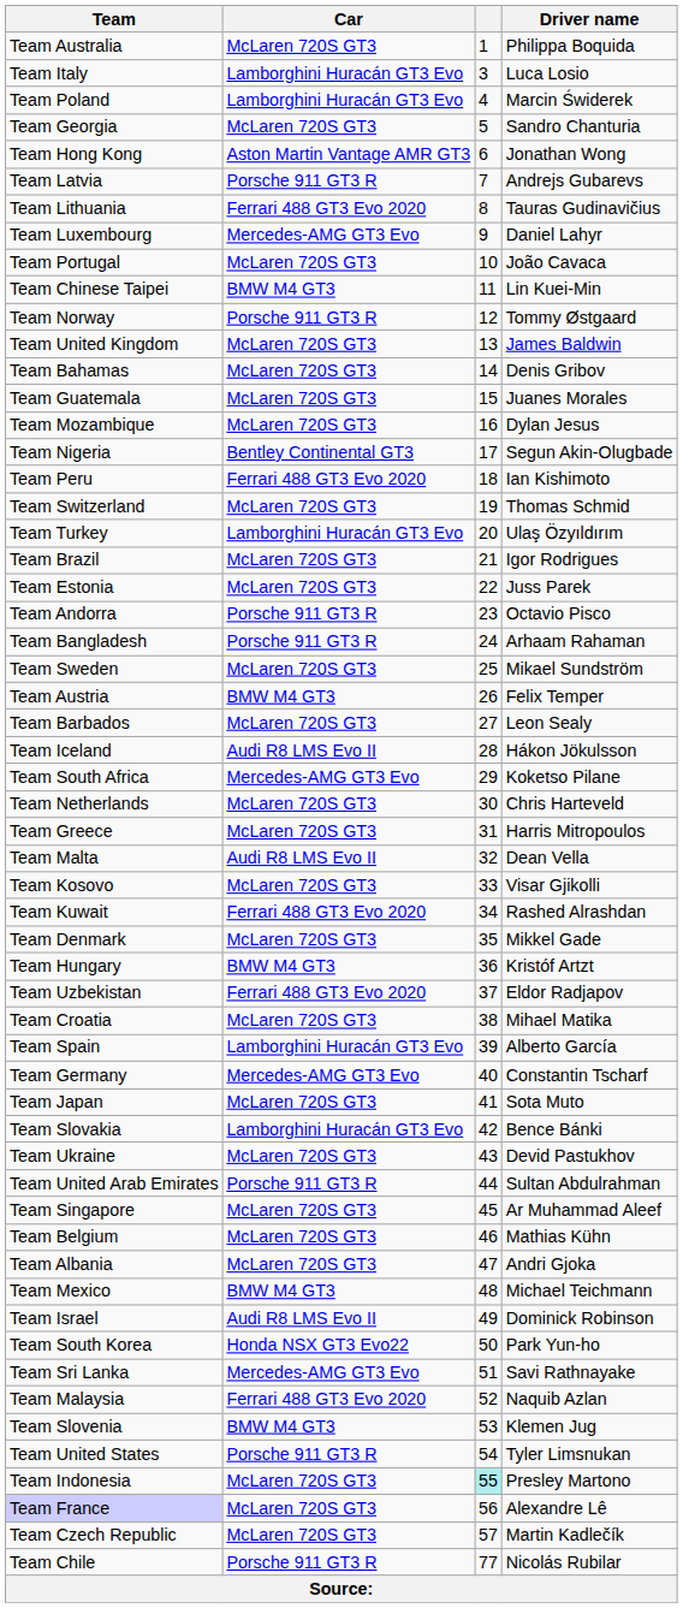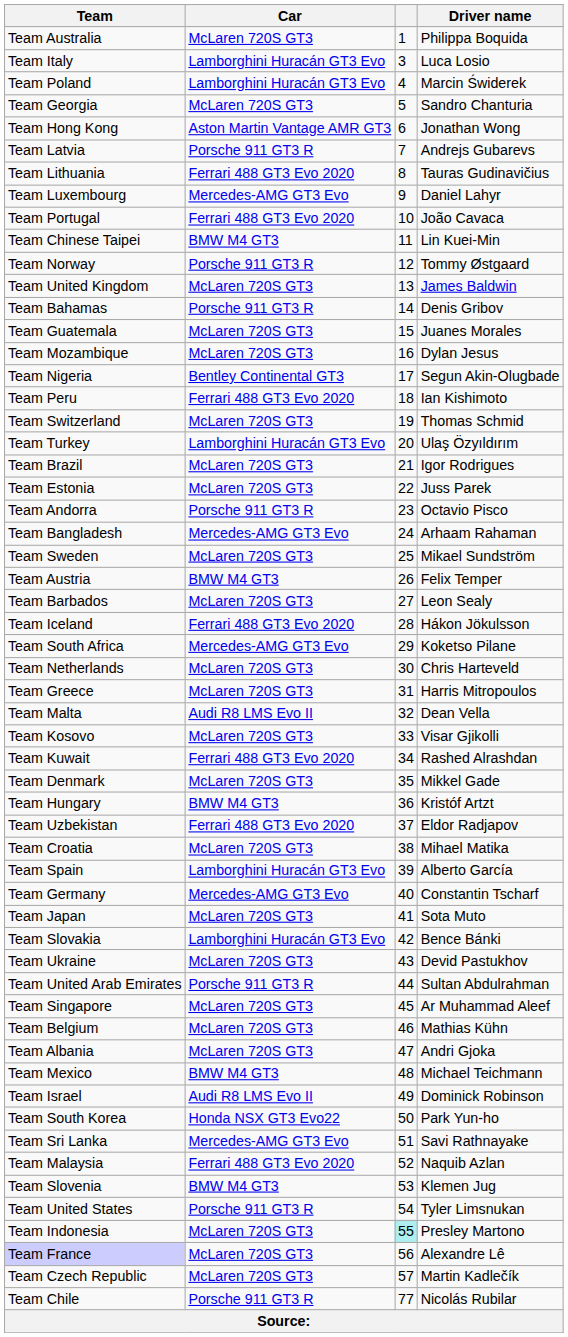 <table class="wikitable" style="font-size: 85%;">
 <tr>
 <th>Team</th>
 <th>Car</th>
 <th></th>
 <th>Driver name</th>
 </tr>
 <tr>
 <td> Team Australia</td>
 <td><a href='#'>McLaren 720S GT3</a></td>
 <td>1</td>
 <td>Philippa Boquida</td>
 </tr>
 <tr>
 <td> Team Italy</td>
 <td><a href='#'>Lamborghini Huracán GT3 Evo</a></td>
 <td>3</td>
 <td>Luca Losio</td>
 </tr>
 <tr>
 <td> Team Poland</td>
 <td><a href='#'>Lamborghini Huracán GT3 Evo</a></td>
 <td>4</td>
 <td>Marcin Świderek</td>
 </tr>
 <tr>
 <td> Team Georgia</td>
 <td><a href='#'>McLaren 720S GT3</a></td>
 <td>5</td>
 <td>Sandro Chanturia</td>
 </tr>
 <tr>
 <td> Team Hong Kong</td>
 <td><a href='#'>Aston Martin Vantage AMR GT3</a></td>
 <td>6</td>
 <td>Jonathan Wong</td>
 </tr>
 <tr>
 <td> Team Latvia</td>
 <td><a href='#'>Porsche 911 GT3 R</a></td>
 <td>7</td>
 <td>Andrejs Gubarevs</td>
 </tr>
 <tr>
 <td> Team Lithuania</td>
 <td><a href='#'>Ferrari 488 GT3 Evo 2020</a></td>
 <td>8</td>
 <td>Tauras Gudinavičius</td>
 </tr>
 <tr>
 <td> Team Luxembourg</td>
 <td><a href='#'>Mercedes-AMG GT3 Evo</a></td>
 <td>9</td>
 <td>Daniel Lahyr</td>
 </tr>
 <tr>
 <td> Team Portugal</td>
-<td><a href='#'>McLaren 720S GT3</a></td>
+<td><a href='#'>Ferrari 488 GT3 Evo 2020</a></td>
 <td>10</td>
 <td>João Cavaca</td>
 </tr>
 <tr>
 <td> Team Chinese Taipei</td>
 <td><a href='#'>BMW M4 GT3</a></td>
 <td>11</td>
 <td>Lin Kuei-Min</td>
 </tr>
 <tr>
 <td> Team Norway</td>
 <td><a href='#'>Porsche 911 GT3 R</a></td>
 <td>12</td>
 <td>Tommy Østgaard</td>
 </tr>
 <tr>
 <td> Team United Kingdom</td>
 <td><a href='#'>McLaren 720S GT3</a></td>
 <td>13</td>
 <td><a href='#'>James Baldwin</a></td>
 </tr>
 <tr>
 <td> Team Bahamas</td>
-<td><a href='#'>McLaren 720S GT3</a></td>
+<td><a href='#'>Porsche 911 GT3 R</a></td>
 <td>14</td>
 <td>Denis Gribov</td>
 </tr>
 <tr>
 <td> Team Guatemala</td>
 <td><a href='#'>McLaren 720S GT3</a></td>
 <td>15</td>
 <td>Juanes Morales</td>
 </tr>
 <tr>
 <td> Team Mozambique</td>
 <td><a href='#'>McLaren 720S GT3</a></td>
 <td>16</td>
 <td>Dylan Jesus</td>
 </tr>
 <tr>
 <td> Team Nigeria</td>
 <td><a href='#'>Bentley Continental GT3</a></td>
 <td>17</td>
 <td>Segun Akin-Olugbade</td>
 </tr>
 <tr>
 <td> Team Peru</td>
 <td><a href='#'>Ferrari 488 GT3 Evo 2020</a></td>
 <td>18</td>
 <td>Ian Kishimoto</td>
 </tr>
 <tr>
 <td> Team Switzerland</td>
 <td><a href='#'>McLaren 720S GT3</a></td>
 <td>19</td>
 <td>Thomas Schmid</td>
 </tr>
 <tr>
 <td> Team Turkey</td>
 <td><a href='#'>Lamborghini Huracán GT3 Evo</a></td>
 <td>20</td>
 <td>Ulaş Özyıldırım</td>
 </tr>
 <tr>
 <td> Team Brazil</td>
 <td><a href='#'>McLaren 720S GT3</a></td>
 <td>21</td>
 <td>Igor Rodrigues</td>
 </tr>
 <tr>
 <td> Team Estonia</td>
 <td><a href='#'>McLaren 720S GT3</a></td>
 <td>22</td>
 <td>Juss Parek</td>
 </tr>
 <tr>
 <td> Team Andorra</td>
 <td><a href='#'>Porsche 911 GT3 R</a></td>
 <td>23</td>
 <td>Octavio Pisco</td>
 </tr>
 <tr>
 <td> Team Bangladesh</td>
-<td><a href='#'>Porsche 911 GT3 R</a></td>
+<td><a href='#'>Mercedes-AMG GT3 Evo</a></td>
 <td>24</td>
 <td>Arhaam Rahaman</td>
 </tr>
 <tr>
 <td> Team Sweden</td>
 <td><a href='#'>McLaren 720S GT3</a></td>
 <td>25</td>
 <td>Mikael Sundström</td>
 </tr>
 <tr>
 <td> Team Austria</td>
 <td><a href='#'>BMW M4 GT3</a></td>
 <td>26</td>
 <td>Felix Temper</td>
 </tr>
 <tr>
 <td> Team Barbados</td>
 <td><a href='#'>McLaren 720S GT3</a></td>
 <td>27</td>
 <td>Leon Sealy</td>
 </tr>
 <tr>
 <td> Team Iceland</td>
-<td><a href='#'>Audi R8 LMS Evo II</a></td>
+<td><a href='#'>Ferrari 488 GT3 Evo 2020</a></td>
 <td>28</td>
 <td>Hákon Jökulsson</td>
 </tr>
 <tr>
 <td> Team South Africa</td>
 <td><a href='#'>Mercedes-AMG GT3 Evo</a></td>
 <td>29</td>
 <td>Koketso Pilane</td>
 </tr>
 <tr>
 <td> Team Netherlands</td>
 <td><a href='#'>McLaren 720S GT3</a></td>
 <td>30</td>
 <td>Chris Harteveld</td>
 </tr>
 <tr>
 <td> Team Greece</td>
 <td><a href='#'>McLaren 720S GT3</a></td>
 <td>31</td>
 <td>Harris Mitropoulos</td>
 </tr>
 <tr>
 <td> Team Malta</td>
 <td><a href='#'>Audi R8 LMS Evo II</a></td>
 <td>32</td>
 <td>Dean Vella</td>
 </tr>
 <tr>
 <td> Team Kosovo</td>
 <td><a href='#'>McLaren 720S GT3</a></td>
 <td>33</td>
 <td>Visar Gjikolli</td>
 </tr>
 <tr>
 <td> Team Kuwait</td>
 <td><a href='#'>Ferrari 488 GT3 Evo 2020</a></td>
 <td>34</td>
 <td>Rashed Alrashdan</td>
 </tr>
 <tr>
 <td> Team Denmark</td>
 <td><a href='#'>McLaren 720S GT3</a></td>
 <td>35</td>
 <td>Mikkel Gade</td>
 </tr>
 <tr>
 <td> Team Hungary</td>
 <td><a href='#'>BMW M4 GT3</a></td>
 <td>36</td>
 <td>Kristóf Artzt</td>
 </tr>
 <tr>
 <td> Team Uzbekistan</td>
 <td><a href='#'>Ferrari 488 GT3 Evo 2020</a></td>
 <td>37</td>
 <td>Eldor Radjapov</td>
 </tr>
 <tr>
 <td> Team Croatia</td>
 <td><a href='#'>McLaren 720S GT3</a></td>
 <td>38</td>
 <td>Mihael Matika</td>
 </tr>
 <tr>
 <td> Team Spain</td>
 <td><a href='#'>Lamborghini Huracán GT3 Evo</a></td>
 <td>39</td>
 <td>Alberto García</td>
 </tr>
 <tr>
 <td> Team Germany</td>
 <td><a href='#'>Mercedes-AMG GT3 Evo</a></td>
 <td>40</td>
 <td>Constantin Tscharf</td>
 </tr>
 <tr>
 <td> Team Japan</td>
 <td><a href='#'>McLaren 720S GT3</a></td>
 <td>41</td>
 <td>Sota Muto</td>
 </tr>
 <tr>
 <td> Team Slovakia</td>
 <td><a href='#'>Lamborghini Huracán GT3 Evo</a></td>
 <td>42</td>
 <td>Bence Bánki</td>
 </tr>
 <tr>
 <td> Team Ukraine</td>
 <td><a href='#'>McLaren 720S GT3</a></td>
 <td>43</td>
 <td>Devid Pastukhov</td>
 </tr>
 <tr>
 <td> Team United Arab Emirates</td>
 <td><a href='#'>Porsche 911 GT3 R</a></td>
 <td>44</td>
 <td>Sultan Abdulrahman</td>
 </tr>
 <tr>
 <td> Team Singapore</td>
 <td><a href='#'>McLaren 720S GT3</a></td>
 <td>45</td>
 <td>Ar Muhammad Aleef</td>
 </tr>
 <tr>
 <td> Team Belgium</td>
 <td><a href='#'>McLaren 720S GT3</a></td>
 <td>46</td>
 <td>Mathias Kühn</td>
 </tr>
 <tr>
 <td> Team Albania</td>
 <td><a href='#'>McLaren 720S GT3</a></td>
 <td>47</td>
 <td>Andri Gjoka</td>
 </tr>
 <tr>
 <td> Team Mexico</td>
 <td><a href='#'>BMW M4 GT3</a></td>
 <td>48</td>
 <td>Michael Teichmann</td>
 </tr>
 <tr>
 <td> Team Israel</td>
 <td><a href='#'>Audi R8 LMS Evo II</a></td>
 <td>49</td>
 <td>Dominick Robinson</td>
 </tr>
 <tr>
 <td> Team South Korea</td>
 <td><a href='#'>Honda NSX GT3 Evo22</a></td>
 <td>50</td>
 <td>Park Yun-ho</td>
 </tr>
 <tr>
 <td> Team Sri Lanka</td>
 <td><a href='#'>Mercedes-AMG GT3 Evo</a></td>
 <td>51</td>
 <td>Savi Rathnayake</td>
 </tr>
 <tr>
 <td> Team Malaysia</td>
 <td><a href='#'>Ferrari 488 GT3 Evo 2020</a></td>
 <td>52</td>
 <td>Naquib Azlan</td>
 </tr>
 <tr>
 <td> Team Slovenia</td>
 <td><a href='#'>BMW M4 GT3</a></td>
 <td>53</td>
 <td>Klemen Jug</td>
 </tr>
 <tr>
 <td> Team United States</td>
 <td><a href='#'>Porsche 911 GT3 R</a></td>
 <td>54</td>
 <td>Tyler Limsnukan</td>
 </tr>
 <tr>
 <td> Team Indonesia</td>
 <td><a href='#'>McLaren 720S GT3</a></td>
 <td style="background: paleturquoise;">55</td>
 <td>Presley Martono</td>
 </tr>
 <tr>
 <td style="background:#ccccff"> Team France</td>
 <td><a href='#'>McLaren 720S GT3</a></td>
 <td>56</td>
 <td>Alexandre Lê</td>
 </tr>
 <tr>
 <td> Team Czech Republic</td>
 <td><a href='#'>McLaren 720S GT3</a></td>
 <td>57</td>
 <td>Martin Kadlečík</td>
 </tr>
 <tr>
 <td> Team Chile</td>
 <td><a href='#'>Porsche 911 GT3 R</a></td>
 <td>77</td>
 <td>Nicolás Rubilar</td>
 </tr>
 <tr>
 <th colspan=4>Source:</th>
 </tr>
 </table>
